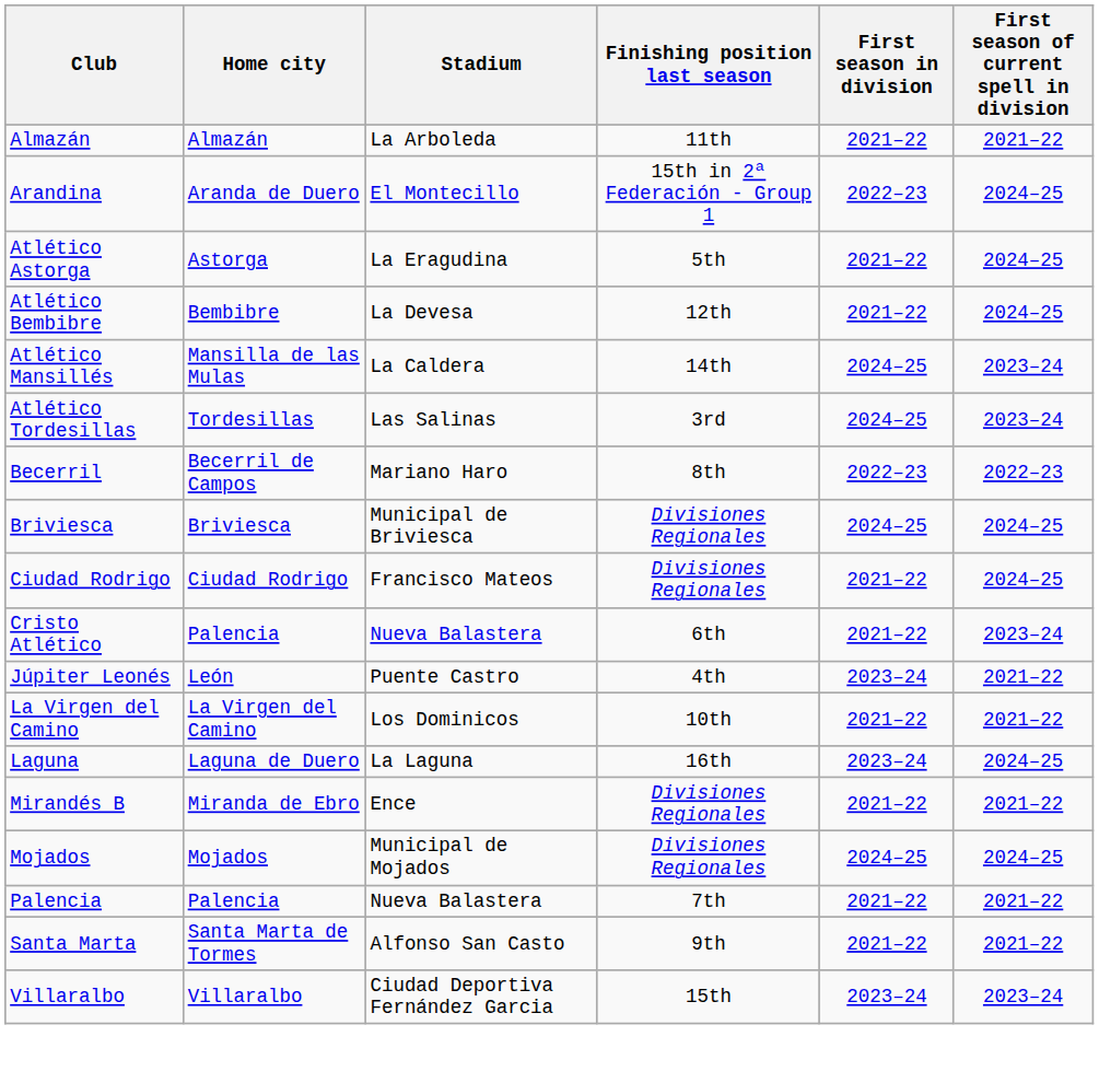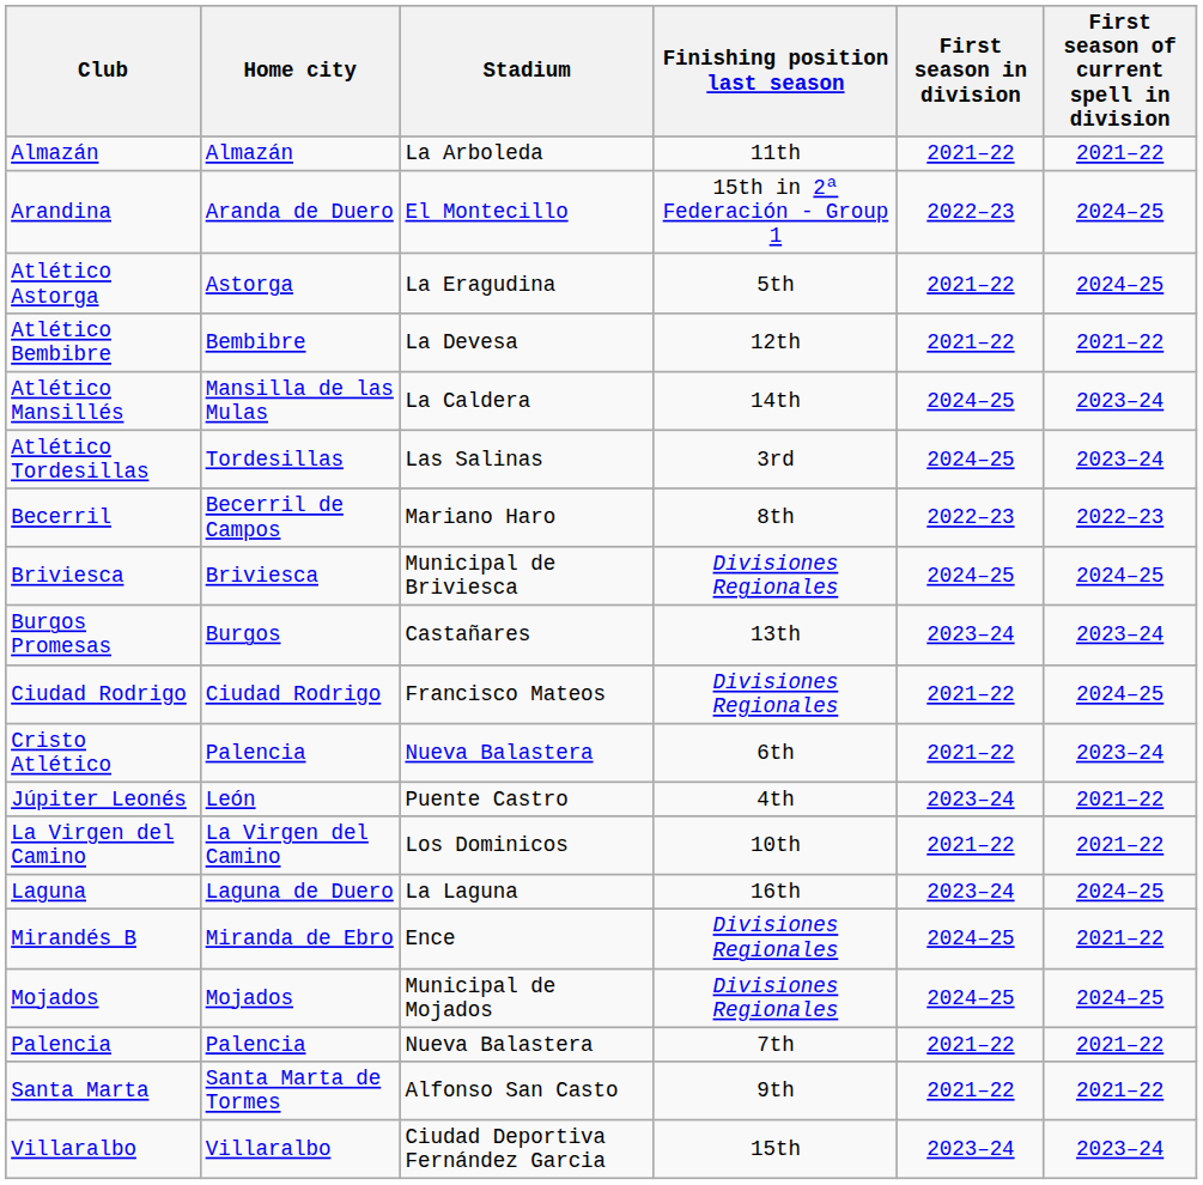 <table class="wikitable sortable" width=95% style="font-size:80%">
 <tr>
 <th>Club</th>
 <th>Home city</th>
 <th>Stadium</th>
 <th>Finishing position<br><a href='#'>last season</a></th>
 <th>First season in<br>division</th>
 <th>First season of<br>current spell in<br> division</th>
 </tr>
 <tr>
 <td style="text-align:left;"><a href='#'>Almazán</a></td>
 <td><a href='#'>Almazán</a></td>
 <td>La Arboleda</td>
 <td align=center>11th</td>
 <td align=center><a href='#'>2021–22</a></td>
 <td align=center><a href='#'>2021–22</a></td>
 </tr>
 <tr>
 <td style="text-align:left;"><a href='#'>Arandina</a></td>
 <td><a href='#'>Aranda de Duero</a></td>
 <td><a href='#'>El Montecillo</a></td>
 <td align=center>15th in <a href='#'>2ª Federación - Group 1</a></td>
 <td align=center><a href='#'>2022–23</a></td>
 <td align=center><a href='#'>2024–25</a></td>
 </tr>
 <tr>
 <td style="text-align:left;"><a href='#'>Atlético Astorga</a></td>
 <td><a href='#'>Astorga</a></td>
 <td>La Eragudina</td>
 <td align=center>5th</td>
 <td align=center><a href='#'>2021–22</a></td>
 <td align=center><a href='#'>2024–25</a></td>
 </tr>
 <tr>
 <td style="text-align:left;"><a href='#'>Atlético Bembibre</a></td>
 <td><a href='#'>Bembibre</a></td>
 <td>La Devesa</td>
 <td align=center>12th</td>
 <td align=center><a href='#'>2021–22</a></td>
-<td align=center><a href='#'>2024–25</a></td>
+<td align=center><a href='#'>2021–22</a></td>
 </tr>
 <tr>
 <td style="text-align:left;"><a href='#'>Atlético Mansillés</a></td>
 <td><a href='#'>Mansilla de las Mulas</a></td>
 <td>La Caldera</td>
 <td align=center>14th</td>
 <td align=center><a href='#'>2024–25</a></td>
 <td align=center><a href='#'>2023–24</a></td>
 </tr>
 <tr>
 <td style="text-align:left;"><a href='#'>Atlético Tordesillas</a></td>
 <td><a href='#'>Tordesillas</a></td>
 <td>Las Salinas</td>
 <td align=center>3rd</td>
 <td align=center><a href='#'>2024–25</a></td>
 <td align=center><a href='#'>2023–24</a></td>
 </tr>
 <tr>
 <td style="text-align:left;"><a href='#'>Becerril</a></td>
 <td><a href='#'>Becerril de Campos</a></td>
 <td>Mariano Haro</td>
 <td align=center>8th</td>
 <td align=center><a href='#'>2022–23</a></td>
 <td align=center><a href='#'>2022–23</a></td>
 </tr>
 <tr>
 <td style="text-align:left;"><a href='#'>Briviesca</a></td>
 <td><a href='#'>Briviesca</a></td>
 <td>Municipal de Briviesca</td>
 <td align=center><em><a href='#'>Divisiones Regionales</a></em></td>
 <td align=center><a href='#'>2024–25</a></td>
 <td align=center><a href='#'>2024–25</a></td>
+</tr>
+<tr>
+<td style="text-align:left;"><a href='#'>Burgos Promesas</a></td>
+<td><a href='#'>Burgos</a></td>
+<td>Castañares</td>
+<td align=center>13th</td>
+<td align=center><a href='#'>2023–24</a></td>
+<td align=center><a href='#'>2023–24</a></td>
 </tr>
 <tr>
 <td style="text-align:left;"><a href='#'>Ciudad Rodrigo</a></td>
 <td><a href='#'>Ciudad Rodrigo</a></td>
 <td>Francisco Mateos</td>
 <td align=center><em><a href='#'>Divisiones Regionales</a></em></td>
 <td align=center><a href='#'>2021–22</a></td>
 <td align=center><a href='#'>2024–25</a></td>
 </tr>
 <tr>
 <td style="text-align:left;"><a href='#'>Cristo Atlético</a></td>
 <td><a href='#'>Palencia</a></td>
 <td><a href='#'>Nueva Balastera</a></td>
 <td align=center>6th</td>
 <td align=center><a href='#'>2021–22</a></td>
 <td align=center><a href='#'>2023–24</a></td>
 </tr>
 <tr>
 <td style="text-align:left;"><a href='#'>Júpiter Leonés</a></td>
 <td><a href='#'>León</a></td>
 <td>Puente Castro</td>
 <td align=center>4th</td>
 <td align=center><a href='#'>2023–24</a></td>
 <td align=center><a href='#'>2021–22</a></td>
 </tr>
 <tr>
 <td style="text-align:left;"><a href='#'>La Virgen del Camino</a></td>
 <td><a href='#'>La Virgen del Camino</a></td>
 <td>Los Dominicos</td>
 <td align=center>10th</td>
 <td align=center><a href='#'>2021–22</a></td>
 <td align=center><a href='#'>2021–22</a></td>
 </tr>
 <tr>
 <td style="text-align:left;"><a href='#'>Laguna</a></td>
 <td><a href='#'>Laguna de Duero</a></td>
 <td>La Laguna</td>
 <td align=center>16th</td>
 <td align=center><a href='#'>2023–24</a></td>
 <td align=center><a href='#'>2024–25</a></td>
 </tr>
 <tr>
 <td style="text-align:left;"><a href='#'>Mirandés B</a></td>
 <td><a href='#'>Miranda de Ebro</a></td>
 <td>Ence</td>
 <td align=center><em><a href='#'>Divisiones Regionales</a></em></td>
-<td align=center><a href='#'>2021–22</a></td>
+<td align=center><a href='#'>2024–25</a></td>
 <td align=center><a href='#'>2021–22</a></td>
 </tr>
 <tr>
 <td style="text-align:left;"><a href='#'>Mojados</a></td>
 <td><a href='#'>Mojados</a></td>
 <td>Municipal de Mojados</td>
 <td align=center><em><a href='#'>Divisiones Regionales</a></em></td>
 <td align=center><a href='#'>2024–25</a></td>
 <td align=center><a href='#'>2024–25</a></td>
 </tr>
 <tr>
 <td style="text-align:left;"><a href='#'>Palencia</a></td>
 <td><a href='#'>Palencia</a></td>
 <td>Nueva Balastera</td>
 <td align=center>7th</td>
 <td align=center><a href='#'>2021–22</a></td>
 <td align=center><a href='#'>2021–22</a></td>
 </tr>
 <tr>
 <td style="text-align:left;"><a href='#'>Santa Marta</a></td>
 <td><a href='#'>Santa Marta de Tormes</a></td>
 <td>Alfonso San Casto</td>
 <td align=center>9th</td>
 <td align=center><a href='#'>2021–22</a></td>
 <td align=center><a href='#'>2021–22</a></td>
 </tr>
 <tr>
 <td style="text-align:left;"><a href='#'>Villaralbo</a></td>
 <td><a href='#'>Villaralbo</a></td>
 <td>Ciudad Deportiva Fernández Garcia</td>
 <td align=center>15th</td>
 <td align=center><a href='#'>2023–24</a></td>
 <td align=center><a href='#'>2023–24</a></td>
 </tr>
 </table>
